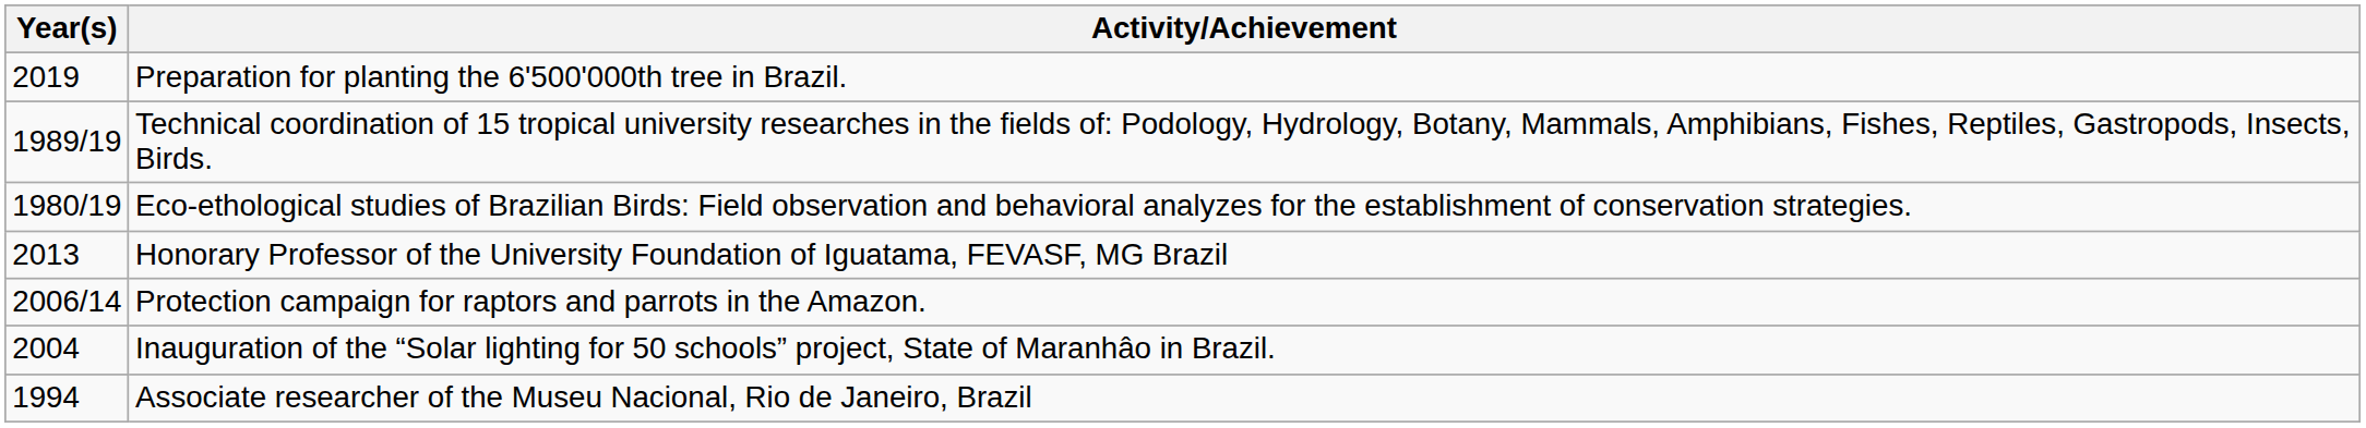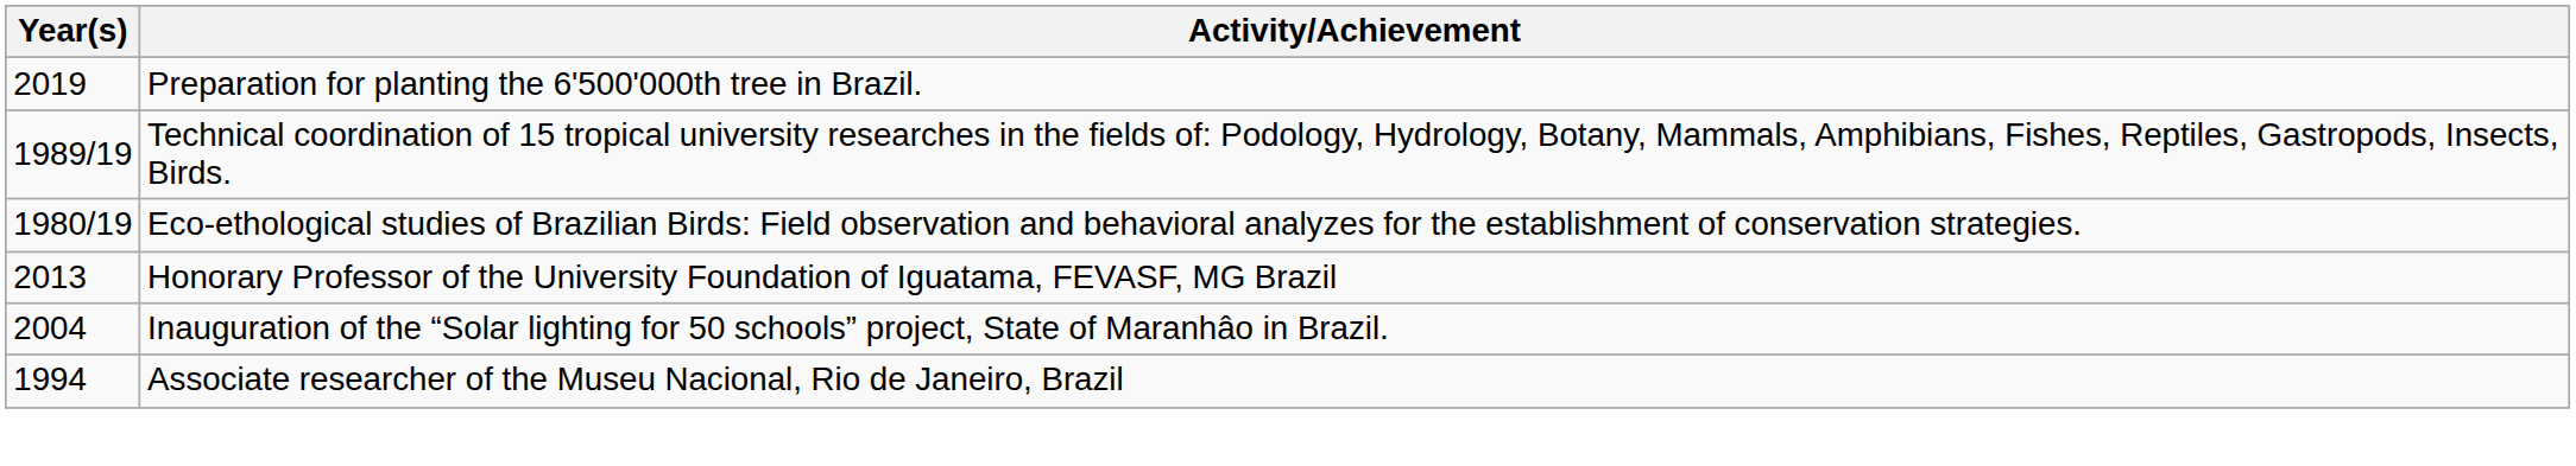 <table class="wikitable">
 <tr>
 <th>Year(s)</th>
 <th>Activity/Achievement</th>
 </tr>
 <tr>
 <td>2019</td>
 <td>Preparation for planting the 6'500'000th tree in Brazil.</td>
 </tr>
 <tr>
 <td>1989/19</td>
 <td>Technical coordination of 15 tropical university researches in the fields of: Podology, Hydrology, Botany, Mammals, Amphibians, Fishes, Reptiles, Gastropods, Insects, Birds.</td>
 </tr>
 <tr>
 <td>1980/19</td>
 <td>Eco-ethological studies of Brazilian Birds: Field observation and behavioral analyzes for the establishment of conservation strategies.</td>
 </tr>
 <tr>
 <td>2013</td>
 <td>Honorary Professor of the University Foundation of Iguatama, FEVASF, MG Brazil</td>
 </tr>
 <tr>
-<td>2006/14</td>
-<td>Protection campaign for raptors and parrots in the Amazon.</td>
-</tr>
-<tr>
 <td>2004</td>
 <td>Inauguration of the “Solar lighting for 50 schools” project, State of Maranhâo in Brazil.</td>
 </tr>
 <tr>
 <td>1994</td>
 <td>Associate researcher of the Museu Nacional, Rio de Janeiro, Brazil</td>
 </tr>
 </table>
